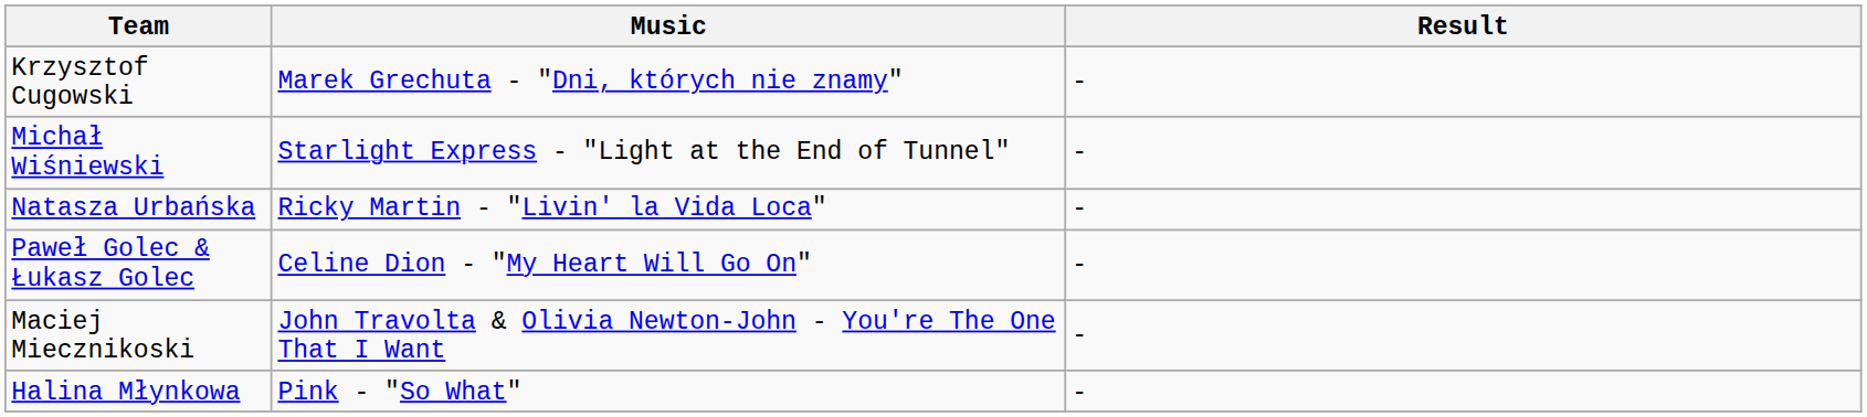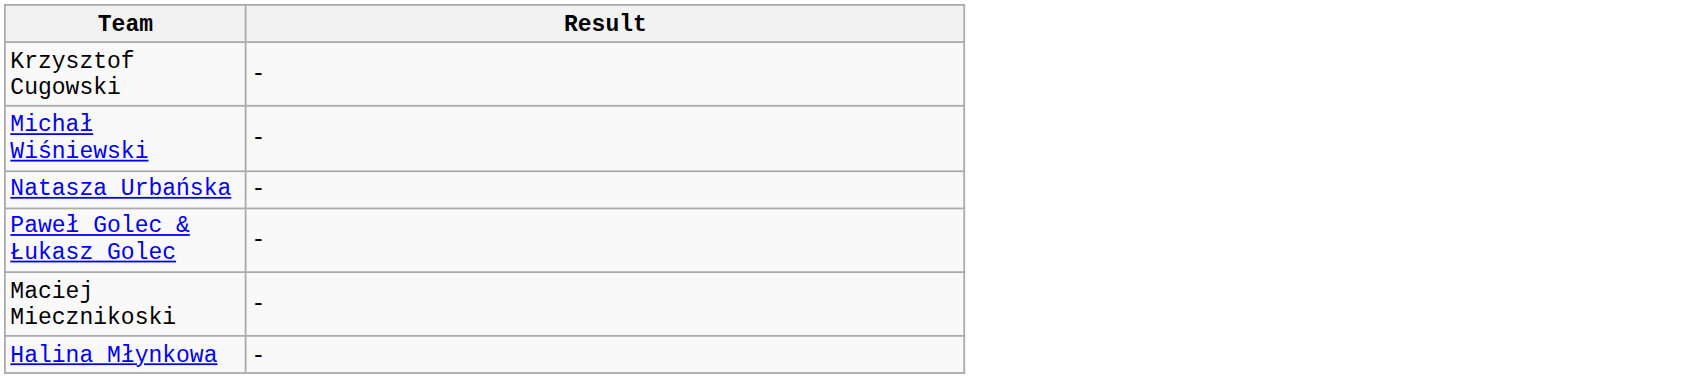 <table class="wikitable">
 <tr>
 <th style="width:130px;">Team</th>
-<th style="width:400px;">Music</th>
 <th style="width:400px;">Result</th>
 </tr>
 <tr>
 <td>Krzysztof Cugowski</td>
-<td><a href='#'>Marek Grechuta</a> - "<a href='#'>Dni, których nie znamy</a>"</td>
 <td>-</td>
 </tr>
 <tr>
 <td><a href='#'>Michał Wiśniewski</a></td>
-<td><a href='#'>Starlight Express</a> - "Light at the End of Tunnel"</td>
 <td>-</td>
 </tr>
 <tr>
 <td><a href='#'>Natasza Urbańska</a></td>
-<td><a href='#'>Ricky Martin</a> - "<a href='#'>Livin' la Vida Loca</a>"</td>
 <td>-</td>
 </tr>
 <tr>
 <td><a href='#'>Paweł Golec & Łukasz Golec</a></td>
-<td><a href='#'>Celine Dion</a> - "<a href='#'>My Heart Will Go On</a>"</td>
 <td>-</td>
 </tr>
 <tr>
 <td>Maciej Miecznikoski</td>
-<td><a href='#'>John Travolta</a> & <a href='#'>Olivia Newton-John</a> - <a href='#'>You're The One That I Want</a></td>
 <td>-</td>
 </tr>
 <tr>
 <td><a href='#'>Halina Młynkowa</a></td>
-<td><a href='#'>Pink</a> - "<a href='#'>So What</a>"</td>
 <td>-</td>
 </tr>
 </table>
